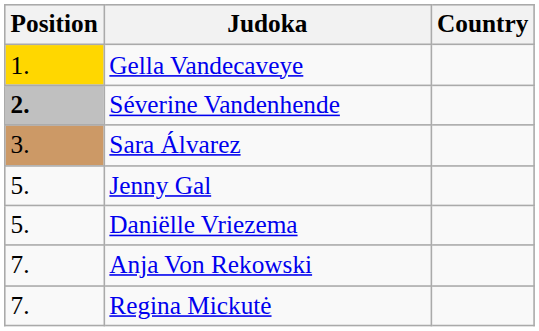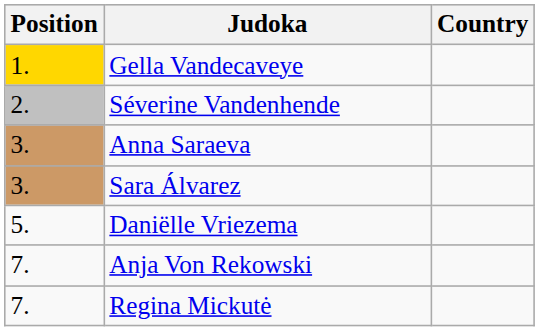 <table class=wikitable>
 <tr>
 <th width=10>Position</th>
 <th width=200>Judoka</th>
 <th width=10>Country</th>
 </tr>
 <tr>
 <td bgcolor=gold>1.</td>
 <td><a href='#'>Gella Vandecaveye</a></td>
 <td></td>
 </tr>
 <tr>
-<td bgcolor="silver"><strong>2.</strong></td>
+<td bgcolor="silver">2.</td>
 <td><a href='#'>Séverine Vandenhende</a></td>
 <td></td>
 </tr>
 <tr>
 <td bgcolor="CC9966">3.</td>
-<td><a href='#'>Sara Álvarez</a></td>
+<td><a href='#'>Anna Saraeva</a></td>
 <td></td>
 </tr>
 <tr>
-<td>5.</td>
-<td><a href='#'>Jenny Gal</a></td>
+<td bgcolor="CC9966">3.</td>
+<td><a href='#'>Sara Álvarez</a></td>
 <td></td>
 </tr>
 <tr>
 <td>5.</td>
 <td><a href='#'>Daniëlle Vriezema</a></td>
 <td></td>
 </tr>
 <tr>
 <td>7.</td>
 <td><a href='#'>Anja Von Rekowski</a></td>
 <td></td>
 </tr>
 <tr>
 <td>7.</td>
 <td><a href='#'>Regina Mickutė</a></td>
 <td></td>
 </tr>
 </table>
